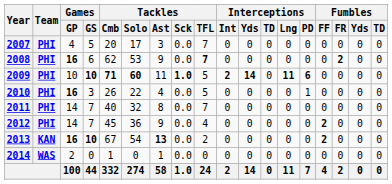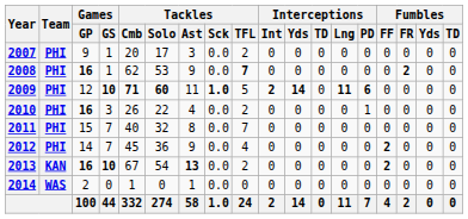 <table class="wikitable" style="text-align:center">
 <tr>
 <th rowspan="2">Year</th>
 <th rowspan="2">Team</th>
 <th colspan="2">Games</th>
 <th colspan="5">Tackles</th>
 <th colspan="5">Interceptions</th>
 <th colspan="4">Fumbles</th>
 </tr>
 <tr>
 <th>GP</th>
 <th>GS</th>
 <th>Cmb</th>
 <th>Solo</th>
 <th>Ast</th>
 <th>Sck</th>
 <th>TFL</th>
 <th>Int</th>
 <th>Yds</th>
 <th>TD</th>
 <th>Lng</th>
 <th>PD</th>
 <th>FF</th>
 <th>FR</th>
 <th>Yds</th>
 <th>TD</th>
 </tr>
 <tr>
 <th><a href='#'>2007</a></th>
 <th><a href='#'>PHI</a></th>
-<td>4</td>
-<td>5</td>
+<td>9</td>
+<td>1</td>
 <td>20</td>
 <td>17</td>
 <td>3</td>
 <td>0.0</td>
-<td>7</td>
+<td>2</td>
 <td>0</td>
 <td>0</td>
 <td>0</td>
 <td>0</td>
 <td>0</td>
 <td>0</td>
 <td>0</td>
 <td>0</td>
 <td>0</td>
 </tr>
 <tr>
 <th><a href='#'>2008</a></th>
 <th><a href='#'>PHI</a></th>
 <td><strong>16</strong></td>
-<td>6</td>
+<td>1</td>
 <td>62</td>
 <td>53</td>
 <td>9</td>
 <td>0.0</td>
 <td><strong>7</strong></td>
 <td>0</td>
 <td>0</td>
 <td>0</td>
 <td>0</td>
 <td>0</td>
 <td>0</td>
 <td><strong>2</strong></td>
 <td>0</td>
 <td>0</td>
 </tr>
 <tr>
 <th><a href='#'>2009</a></th>
 <th><a href='#'>PHI</a></th>
-<td>10</td>
+<td>12</td>
 <td><strong>10</strong></td>
 <td><strong>71</strong></td>
 <td><strong>60</strong></td>
 <td>11</td>
 <td><strong>1.0</strong></td>
 <td>5</td>
 <td><strong>2</strong></td>
 <td><strong>14</strong></td>
 <td>0</td>
 <td><strong>11</strong></td>
 <td><strong>6</strong></td>
 <td>0</td>
 <td>0</td>
 <td>0</td>
 <td>0</td>
 </tr>
 <tr>
 <th><a href='#'>2010</a></th>
 <th><a href='#'>PHI</a></th>
 <td><strong>16</strong></td>
 <td>3</td>
 <td>26</td>
 <td>22</td>
 <td>4</td>
 <td>0.0</td>
-<td>5</td>
+<td>2</td>
 <td>0</td>
 <td>0</td>
 <td>0</td>
 <td>0</td>
 <td>1</td>
 <td>0</td>
 <td>0</td>
 <td>0</td>
 <td>0</td>
 </tr>
 <tr>
 <th><a href='#'>2011</a></th>
 <th><a href='#'>PHI</a></th>
-<td>14</td>
+<td>15</td>
 <td>7</td>
 <td>40</td>
 <td>32</td>
 <td>8</td>
 <td>0.0</td>
 <td>7</td>
 <td>0</td>
 <td>0</td>
 <td>0</td>
 <td>0</td>
 <td>0</td>
 <td>0</td>
 <td>0</td>
 <td>0</td>
 <td>0</td>
 </tr>
 <tr>
 <th><a href='#'>2012</a></th>
 <th><a href='#'>PHI</a></th>
 <td>14</td>
 <td>7</td>
 <td>45</td>
 <td>36</td>
 <td>9</td>
 <td>0.0</td>
 <td>4</td>
 <td>0</td>
 <td>0</td>
 <td>0</td>
 <td>0</td>
 <td>0</td>
 <td><strong>2</strong></td>
 <td>0</td>
 <td>0</td>
 <td>0</td>
 </tr>
 <tr>
 <th><a href='#'>2013</a></th>
 <th><a href='#'>KAN</a></th>
 <td><strong>16</strong></td>
 <td><strong>10</strong></td>
 <td>67</td>
 <td>54</td>
 <td><strong>13</strong></td>
 <td>0.0</td>
 <td>2</td>
 <td>0</td>
 <td>0</td>
 <td>0</td>
 <td>0</td>
 <td>0</td>
 <td><strong>2</strong></td>
 <td>0</td>
 <td>0</td>
 <td>0</td>
 </tr>
 <tr>
 <th><a href='#'>2014</a></th>
 <th><a href='#'>WAS</a></th>
 <td>2</td>
 <td>0</td>
 <td>1</td>
 <td>0</td>
 <td>1</td>
 <td>0.0</td>
 <td>0</td>
 <td>0</td>
 <td>0</td>
 <td>0</td>
 <td>0</td>
 <td>0</td>
 <td>0</td>
 <td>0</td>
 <td>0</td>
 <td>0</td>
 </tr>
 <tr>
 <th colspan="2"></th>
 <th>100</th>
 <th>44</th>
 <th>332</th>
 <th>274</th>
 <th>58</th>
 <th>1.0</th>
 <th>24</th>
 <th>2</th>
 <th>14</th>
 <th>0</th>
 <th>11</th>
 <th>7</th>
 <th>4</th>
 <th>2</th>
 <th>0</th>
 <th>0</th>
 </tr>
 </table>
